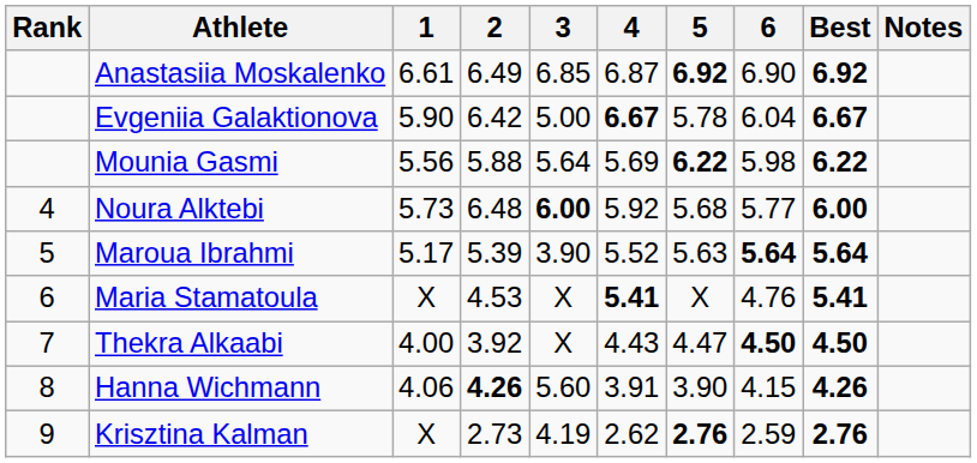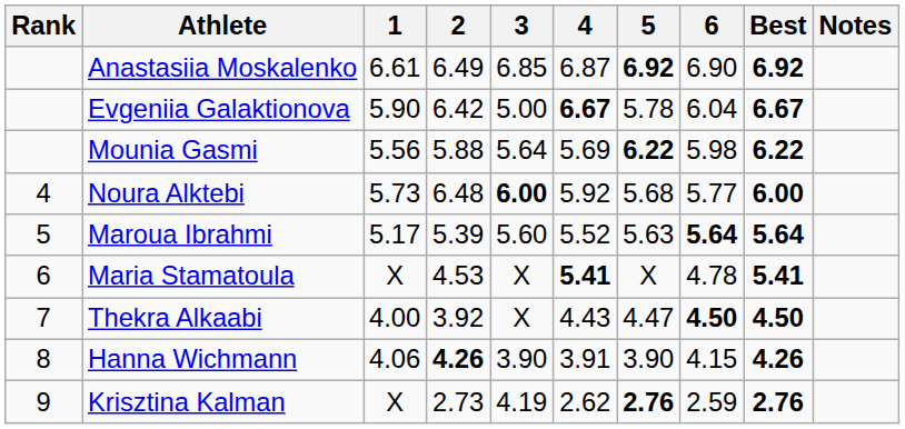 <table class="wikitable sortable" style="text-align:center">
 <tr>
 <th>Rank</th>
 <th>Athlete</th>
 <th>1</th>
 <th>2</th>
 <th>3</th>
 <th>4</th>
 <th>5</th>
 <th>6</th>
 <th>Best</th>
 <th>Notes</th>
 </tr>
 <tr>
 <td></td>
 <td style="text-align:left"><a href='#'>Anastasiia Moskalenko</a><br></td>
 <td>6.61</td>
 <td>6.49</td>
 <td>6.85</td>
 <td>6.87</td>
 <td><strong>6.92</strong></td>
 <td>6.90</td>
 <td><strong>6.92</strong></td>
 <td></td>
 </tr>
 <tr>
 <td></td>
 <td style="text-align:left"><a href='#'>Evgeniia Galaktionova</a><br></td>
 <td>5.90</td>
 <td>6.42</td>
 <td>5.00</td>
 <td><strong>6.67</strong></td>
 <td>5.78</td>
 <td>6.04</td>
 <td><strong>6.67</strong></td>
 <td></td>
 </tr>
 <tr>
 <td></td>
 <td style="text-align:left"><a href='#'>Mounia Gasmi</a><br></td>
 <td>5.56</td>
 <td>5.88</td>
 <td>5.64</td>
 <td>5.69</td>
 <td><strong>6.22</strong></td>
 <td>5.98</td>
 <td><strong>6.22</strong></td>
 <td></td>
 </tr>
 <tr>
 <td>4</td>
 <td style="text-align:left"><a href='#'>Noura Alktebi</a><br></td>
 <td>5.73</td>
 <td>6.48</td>
 <td><strong>6.00</strong></td>
 <td>5.92</td>
 <td>5.68</td>
 <td>5.77</td>
 <td><strong>6.00</strong></td>
 <td></td>
 </tr>
 <tr>
 <td>5</td>
 <td style="text-align:left"><a href='#'>Maroua Ibrahmi</a><br></td>
 <td>5.17</td>
 <td>5.39</td>
-<td>3.90</td>
+<td>5.60</td>
 <td>5.52</td>
 <td>5.63</td>
 <td><strong>5.64</strong></td>
 <td><strong>5.64</strong></td>
 <td></td>
 </tr>
 <tr>
 <td>6</td>
 <td style="text-align:left"><a href='#'>Maria Stamatoula</a><br></td>
 <td>X</td>
 <td>4.53</td>
 <td>X</td>
 <td><strong>5.41</strong></td>
 <td>X</td>
-<td>4.76</td>
+<td>4.78</td>
 <td><strong>5.41</strong></td>
 <td></td>
 </tr>
 <tr>
 <td>7</td>
 <td style="text-align:left"><a href='#'>Thekra Alkaabi</a><br></td>
 <td>4.00</td>
 <td>3.92</td>
 <td>X</td>
 <td>4.43</td>
 <td>4.47</td>
 <td><strong>4.50</strong></td>
 <td><strong>4.50</strong></td>
 <td></td>
 </tr>
 <tr>
 <td>8</td>
 <td style="text-align:left"><a href='#'>Hanna Wichmann</a><br></td>
 <td>4.06</td>
 <td><strong>4.26</strong></td>
-<td>5.60</td>
+<td>3.90</td>
 <td>3.91</td>
 <td>3.90</td>
 <td>4.15</td>
 <td><strong>4.26</strong></td>
 <td></td>
 </tr>
 <tr>
 <td>9</td>
 <td style="text-align:left"><a href='#'>Krisztina Kalman</a><br></td>
 <td>X</td>
 <td>2.73</td>
 <td>4.19</td>
 <td>2.62</td>
 <td><strong>2.76</strong></td>
 <td>2.59</td>
 <td><strong>2.76</strong></td>
 <td></td>
 </tr>
 </table>
